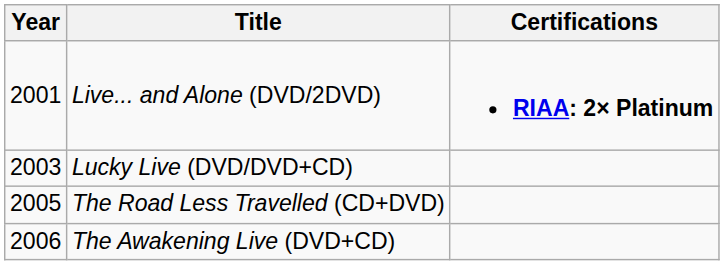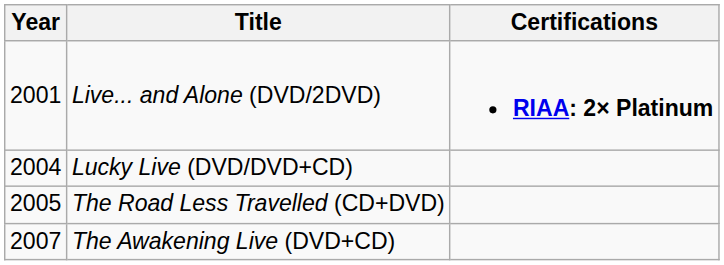 <table class="wikitable">
 <tr>
 <th>Year</th>
 <th>Title</th>
 <th>Certifications</th>
 </tr>
 <tr>
 <td>2001</td>
 <td><em>Live... and Alone</em> (DVD/2DVD)</td>
 <td><strong><br><ul><li><a href='#'>RIAA</a>: 2× Platinum</li></ul></strong></td>
 </tr>
 <tr>
-<td>2003</td>
+<td>2004</td>
 <td><em>Lucky Live</em> (DVD/DVD+CD)</td>
 <td></td>
 </tr>
 <tr>
 <td>2005</td>
 <td><em>The Road Less Travelled</em> (CD+DVD)</td>
 <td></td>
 </tr>
 <tr>
-<td>2006</td>
+<td>2007</td>
 <td><em>The Awakening Live</em> (DVD+CD)</td>
 <td></td>
 </tr>
 </table>
